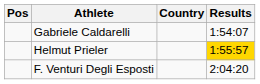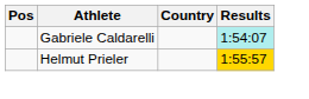 <table class="wikitable">
 <tr>
 <th>Pos</th>
 <th>Athlete</th>
 <th>Country</th>
 <th>Results</th>
 </tr>
 <tr>
 <td align="center"></td>
 <td>Gabriele Caldarelli</td>
 <td></td>
-<td>1:54:07</td>
+<td style="background: paleturquoise;">1:54:07</td>
 </tr>
 <tr>
 <td align="center"></td>
 <td>Helmut Prieler</td>
 <td></td>
 <td style="background: gold;">1:55:57</td>
 </tr>
-<tr>
-<td align="center"></td>
-<td>F. Venturi Degli Esposti</td>
-<td></td>
-<td>2:04:20</td>
-</tr>
 </table>
